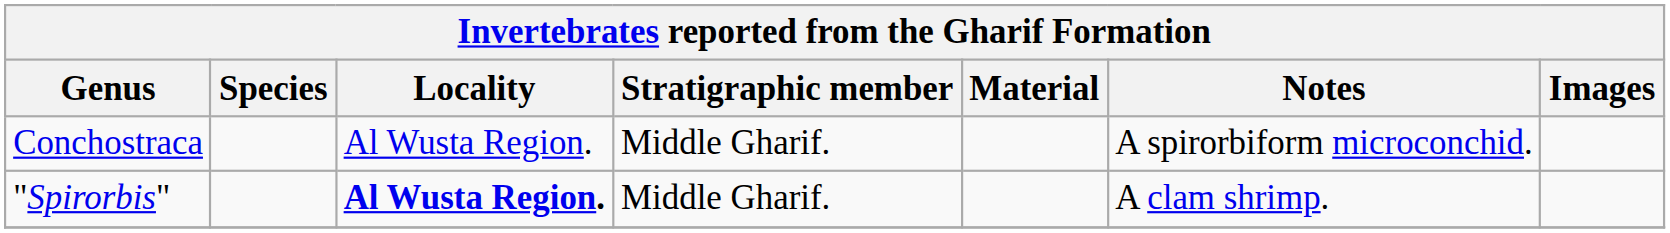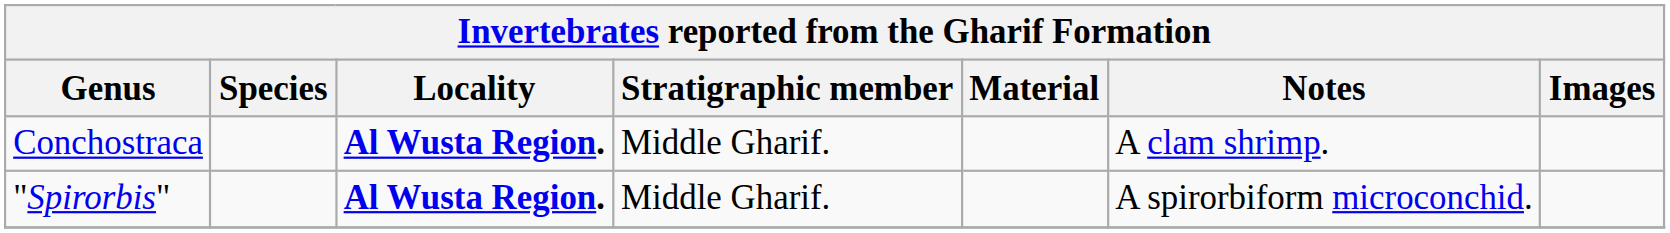 <table class="wikitable" align="center">
 <tr>
 <th colspan="7" align="center"><strong><a href='#'>Invertebrates</a> reported from the Gharif Formation</strong></th>
 </tr>
 <tr>
 <th>Genus</th>
 <th>Species</th>
 <th>Locality</th>
 <th><strong>Stratigraphic member</strong></th>
 <th><strong>Material</strong></th>
 <th>Notes</th>
 <th>Images</th>
 </tr>
 <tr>
 <td><a href='#'>Conchostraca</a></td>
 <td></td>
-<td><a href='#'>Al Wusta Region</a>.</td>
+<td><strong><a href='#'>Al Wusta Region</a>.</strong></td>
 <td>Middle Gharif.</td>
 <td></td>
-<td>A spirorbiform <a href='#'>microconchid</a>.</td>
+<td>A <a href='#'>clam shrimp</a>.</td>
 <td></td>
 </tr>
 <tr>
 <td>"<em><a href='#'>Spirorbis</a></em>"</td>
 <td></td>
 <td><strong><a href='#'>Al Wusta Region</a>.</strong></td>
 <td>Middle Gharif.</td>
 <td></td>
-<td>A <a href='#'>clam shrimp</a>.</td>
+<td>A spirorbiform <a href='#'>microconchid</a>.</td>
 <td></td>
 </tr>
 <tr>
 </tr>
 </table>
